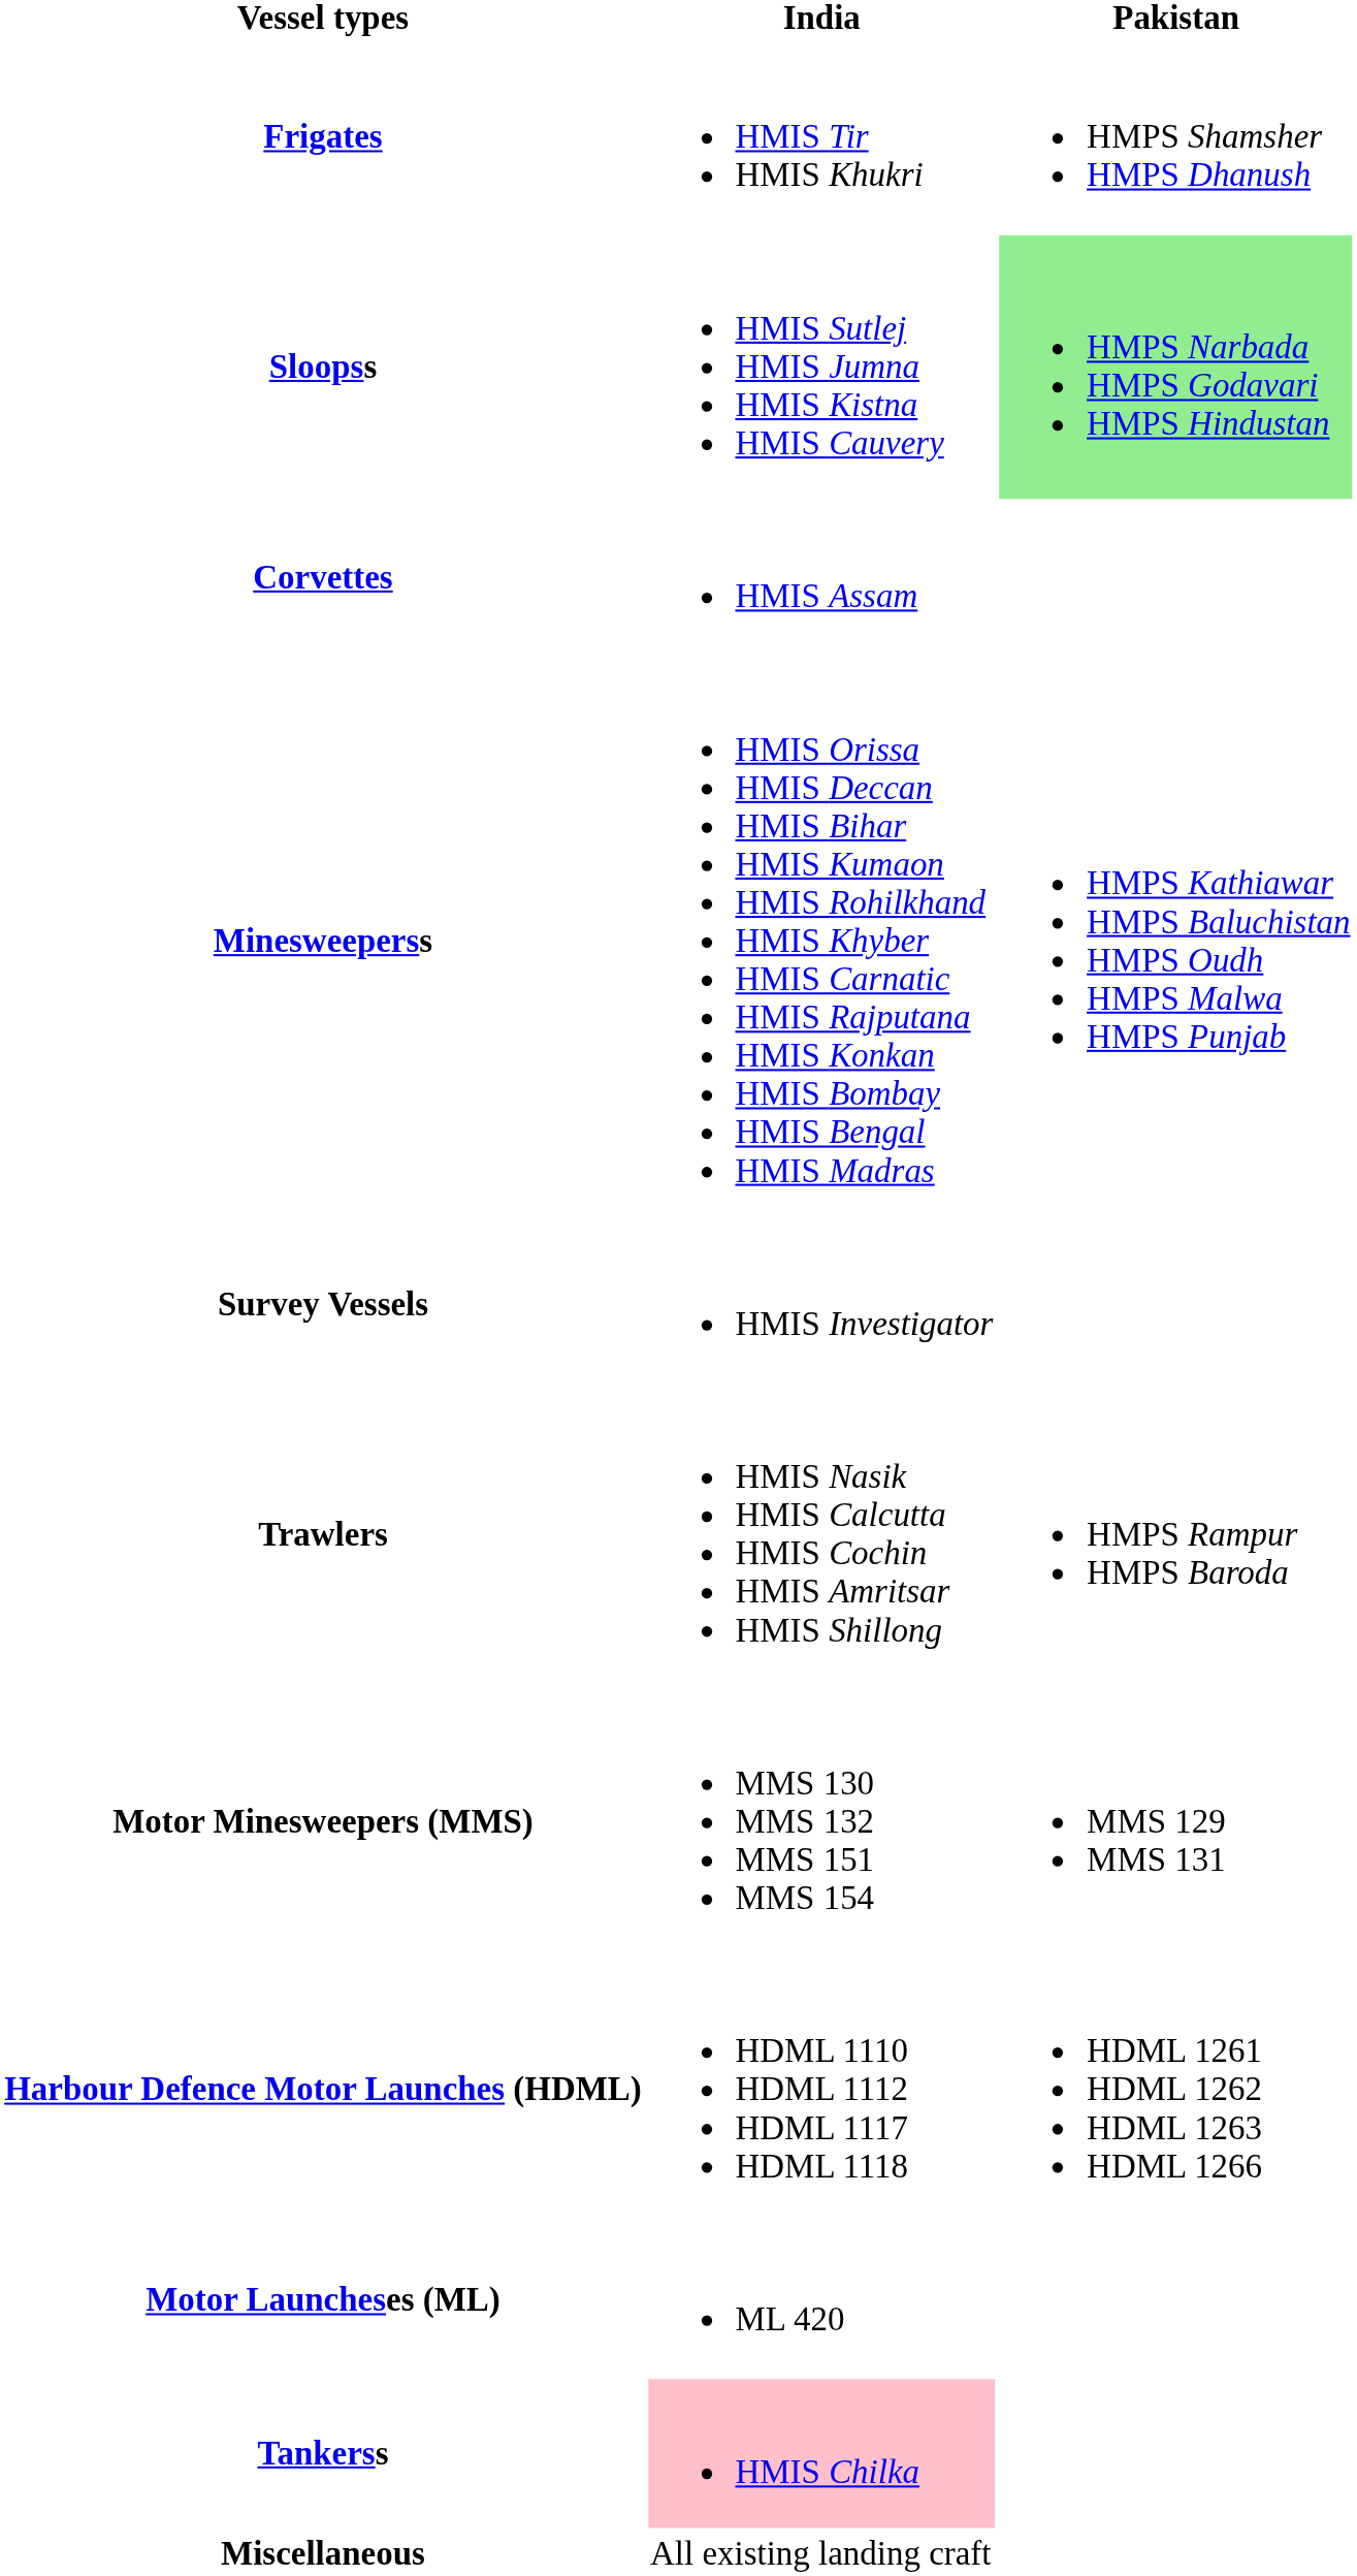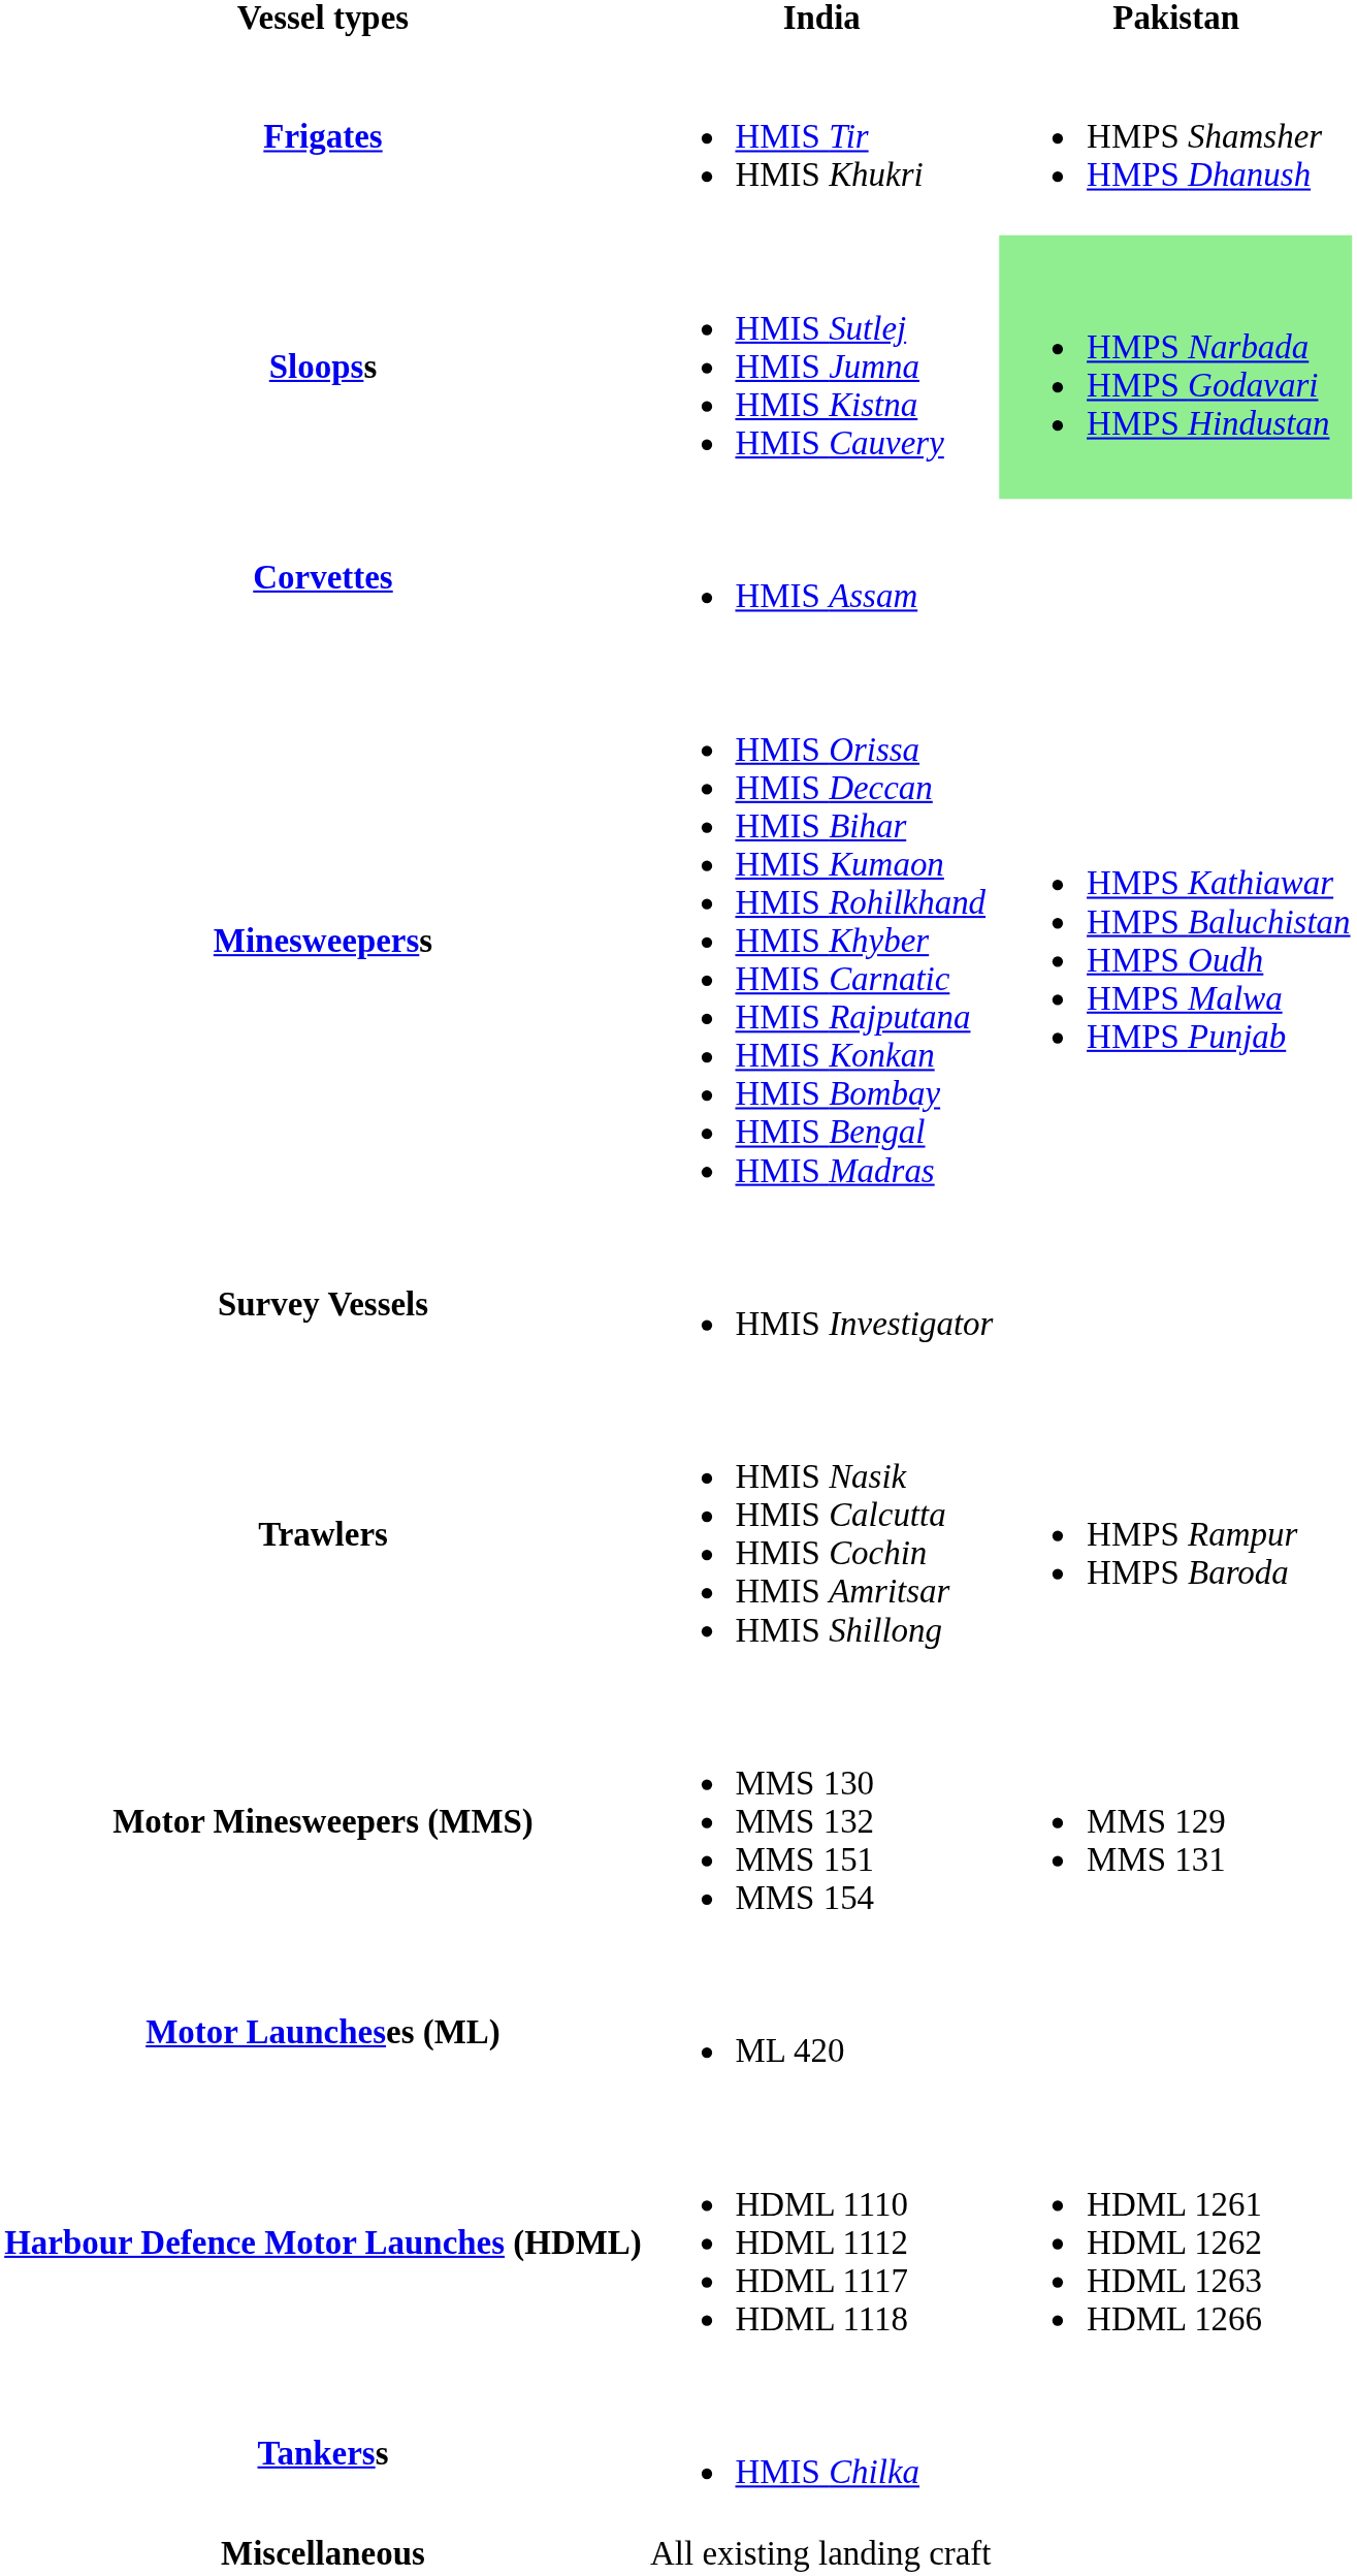 <table class="toccolours plainlinks"  style="padding:0;">
 <tr>
 <th>Vessel types</th>
 <th>India</th>
 <th>Pakistan</th>
 </tr>
 <tr>
 <th><a href='#'>Frigates</a></th>
 <td><br><ul><li><a href='#'>HMIS <em>Tir</em></a></li><li>HMIS <em>Khukri</em></li></ul></td>
 <td><br><ul><li>HMPS <em>Shamsher</em></li><li><a href='#'>HMPS <em>Dhanush</em></a></li></ul></td>
 </tr>
 <tr>
 <th><a href='#'>Sloops</a>s</th>
 <td><br><ul><li><a href='#'>HMIS <em>Sutlej</em></a></li><li><a href='#'>HMIS <em>Jumna</em></a></li><li><a href='#'>HMIS <em>Kistna</em></a></li><li><a href='#'>HMIS <em>Cauvery</em></a></li></ul></td>
 <td style="background: lightgreen;"><br><ul><li><a href='#'>HMPS <em>Narbada</em></a></li><li><a href='#'>HMPS <em>Godavari</em></a></li><li><a href='#'>HMPS <em>Hindustan</em></a></li></ul></td>
 </tr>
 <tr>
 <th><a href='#'>Corvettes</a></th>
 <td><br><ul><li><a href='#'>HMIS <em>Assam</em></a></li></ul></td>
 <td></td>
 </tr>
 <tr>
 <th><a href='#'>Minesweepers</a>s</th>
 <td><br><ul><li><a href='#'>HMIS <em>Orissa</em></a></li><li><a href='#'>HMIS <em>Deccan</em></a></li><li><a href='#'>HMIS <em>Bihar</em></a></li><li><a href='#'>HMIS <em>Kumaon</em></a></li><li><a href='#'>HMIS <em>Rohilkhand</em></a></li><li><a href='#'>HMIS <em>Khyber</em></a></li><li><a href='#'>HMIS <em>Carnatic</em></a></li><li><a href='#'>HMIS <em>Rajputana</em></a></li><li><a href='#'>HMIS <em>Konkan</em></a></li><li><a href='#'>HMIS <em>Bombay</em></a></li><li><a href='#'>HMIS <em>Bengal</em></a></li><li><a href='#'>HMIS <em>Madras</em></a></li></ul></td>
 <td><br><ul><li><a href='#'>HMPS <em>Kathiawar</em></a></li><li><a href='#'>HMPS <em>Baluchistan</em></a></li><li><a href='#'>HMPS <em>Oudh</em></a></li><li><a href='#'>HMPS <em>Malwa</em></a></li><li><a href='#'>HMPS <em>Punjab</em></a></li></ul></td>
 </tr>
 <tr>
 <th>Survey Vessels</th>
 <td><br><ul><li>HMIS <em>Investigator</em></li></ul></td>
 <td></td>
 </tr>
 <tr>
 <th>Trawlers</th>
 <td><br><ul><li>HMIS <em>Nasik</em></li><li>HMIS <em>Calcutta</em></li><li>HMIS <em>Cochin</em></li><li>HMIS <em>Amritsar</em></li><li>HMIS <em>Shillong</em></li></ul></td>
 <td><br><ul><li>HMPS <em>Rampur</em></li><li>HMPS <em>Baroda</em></li></ul></td>
 </tr>
 <tr>
 <th>Motor Minesweepers (MMS)</th>
 <td><br><ul><li>MMS 130</li><li>MMS 132</li><li>MMS 151</li><li>MMS 154</li></ul></td>
 <td><br><ul><li>MMS 129</li><li>MMS 131</li></ul></td>
 </tr>
 <tr>
+<th><a href='#'>Motor Launches</a>es (ML)</th>
+<td><br><ul><li>ML 420</li></ul></td>
+<td></td>
+</tr>
+<tr>
 <th><a href='#'>Harbour Defence Motor Launches</a> (HDML)</th>
 <td><br><ul><li>HDML 1110</li><li>HDML 1112</li><li>HDML 1117</li><li>HDML 1118</li></ul></td>
 <td><br><ul><li>HDML 1261</li><li>HDML 1262</li><li>HDML 1263</li><li>HDML 1266</li></ul></td>
 </tr>
 <tr>
-<th><a href='#'>Motor Launches</a>es (ML)</th>
-<td><br><ul><li>ML 420</li></ul></td>
-<td></td>
-</tr>
-<tr>
 <th><a href='#'>Tankers</a>s</th>
-<td style="background: pink;"><br><ul><li><a href='#'>HMIS <em>Chilka</em></a></li></ul></td>
+<td><br><ul><li><a href='#'>HMIS <em>Chilka</em></a></li></ul></td>
 <td></td>
 </tr>
 <tr>
 <th>Miscellaneous</th>
 <td>All existing landing craft</td>
 <td></td>
 </tr>
 </table>
